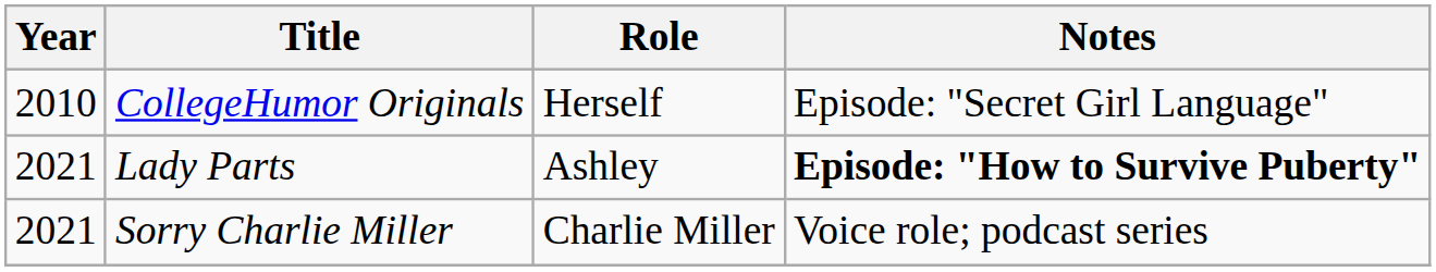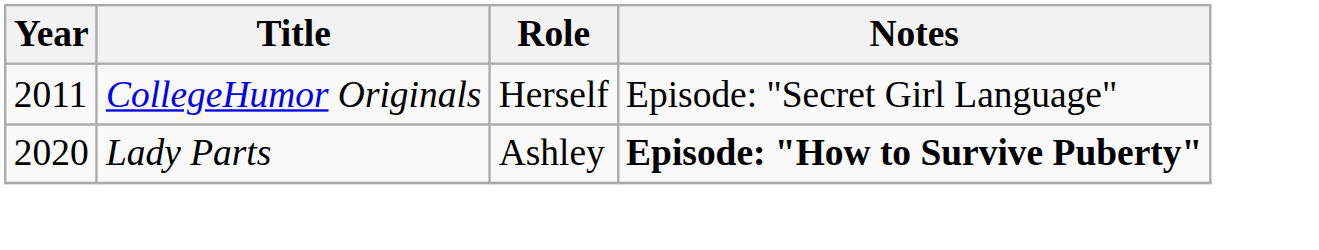 <table class="wikitable sortable">
 <tr>
 <th>Year</th>
 <th>Title</th>
 <th>Role</th>
 <th>Notes</th>
 </tr>
 <tr>
-<td>2010</td>
+<td>2011</td>
 <td><em><a href='#'>CollegeHumor</a> Originals</em></td>
 <td>Herself</td>
 <td>Episode: "Secret Girl Language"</td>
 </tr>
 <tr>
-<td>2021</td>
+<td>2020</td>
 <td><em>Lady Parts</em></td>
 <td>Ashley</td>
 <td><strong>Episode: "How to Survive Puberty"</strong></td>
 </tr>
 <tr>
-<td>2021</td>
-<td><em>Sorry Charlie Miller</em></td>
-<td>Charlie Miller</td>
-<td>Voice role; podcast series</td>
-</tr>
-<tr>
 </tr>
 </table>
